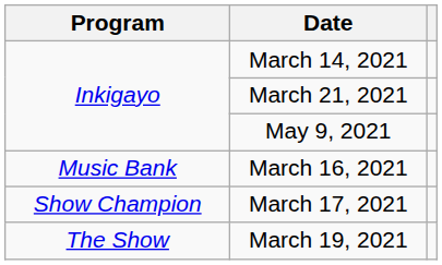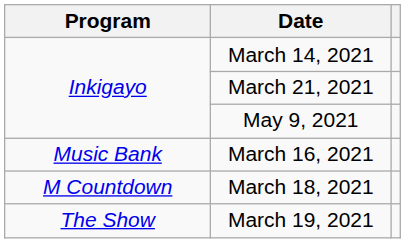 <table class="sortable wikitable" style="text-align:center;">
 <tr>
 <th style="width:150px;">Program</th>
 <th style="width:130px;">Date</th>
 <th class="unsortable"></th>
 </tr>
 <tr>
 <td rowspan="3"><em><a href='#'>Inkigayo</a></em></td>
 <td>March 14, 2021</td>
 <td></td>
 </tr>
 <tr>
 <td>March 21, 2021</td>
 <td></td>
 </tr>
 <tr>
 <td>May 9, 2021</td>
 <td></td>
 </tr>
 <tr>
 <td><em><a href='#'>Music Bank</a></em></td>
 <td>March 16, 2021</td>
 <td></td>
 </tr>
 <tr>
-<td><em><a href='#'>Show Champion</a></em></td>
-<td>March 17, 2021</td>
+<td><em><a href='#'>M Countdown</a></em></td>
+<td>March 18, 2021</td>
 <td></td>
 </tr>
 <tr>
 <td><em><a href='#'>The Show</a></em></td>
 <td>March 19, 2021</td>
 <td></td>
 </tr>
 </table>
